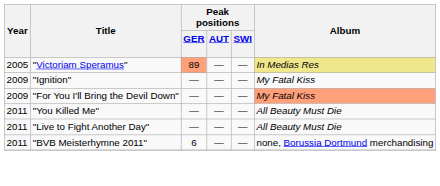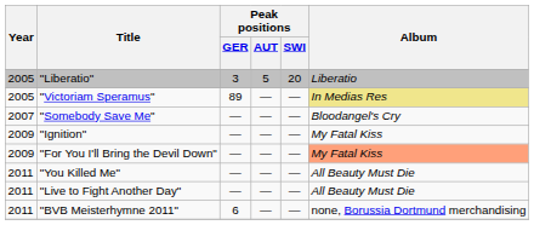 <table class="wikitable">
 <tr>
 <th rowspan="2">Year</th>
 <th rowspan="2">Title</th>
 <th colspan="3">Peak positions</th>
 <th rowspan="2">Album</th>
 </tr>
 <tr>
 <th width="30"><a href='#'>GER</a><br><br></th>
 <th width="30"><a href='#'>AUT</a><br><br></th>
 <th width="30"><a href='#'>SWI</a><br><br></th>
 </tr>
+<tr style="background: silver; color: black">
+<td>2005</td>
+<td>"Liberatio"</td>
+<td align="center" >3</td>
+<td align="center" >5</td>
+<td align="center" >20</td>
+<td><em>Liberatio</em></td>
+</tr>
 <tr>
 <td>2005</td>
 <td>"<a href='#'>Victoriam Speramus</a>"</td>
-<td align="center"  style="background: lightsalmon;">89</td>
+<td align="center" >89</td>
 <td align="center" >—</td>
 <td align="center" >—</td>
 <td style="background: khaki;"><em>In Medias Res</em></td>
+</tr>
+<tr>
+<td>2007</td>
+<td>"<a href='#'>Somebody Save Me</a>"</td>
+<td align="center" >—</td>
+<td align="center" >—</td>
+<td align="center" >—</td>
+<td><em>Bloodangel's Cry</em></td>
 </tr>
 <tr>
 <td>2009</td>
 <td>"Ignition"</td>
 <td align="center" >—</td>
 <td align="center" >—</td>
 <td align="center" >—</td>
 <td><em>My Fatal Kiss</em></td>
 </tr>
 <tr>
 <td>2009</td>
 <td>"For You I'll Bring the Devil Down"</td>
 <td align="center" >—</td>
 <td align="center" >—</td>
 <td align="center" >—</td>
 <td style="background: lightsalmon;"><em>My Fatal Kiss</em></td>
 </tr>
 <tr>
 <td>2011</td>
 <td>"You Killed Me"</td>
 <td align="center" >—</td>
 <td align="center" >—</td>
 <td align="center" >—</td>
 <td><em>All Beauty Must Die</em></td>
 </tr>
 <tr>
 <td>2011</td>
 <td>"Live to Fight Another Day"</td>
 <td align="center" >—</td>
 <td align="center" >—</td>
 <td align="center" >—</td>
 <td><em>All Beauty Must Die</em></td>
 </tr>
 <tr>
 <td>2011</td>
 <td>"BVB Meisterhymne 2011"</td>
 <td align="center" >6</td>
 <td align="center" >—</td>
 <td align="center" >—</td>
 <td>none, <a href='#'>Borussia Dortmund</a> merchandising</td>
 </tr>
 <tr>
 </tr>
 </table>
